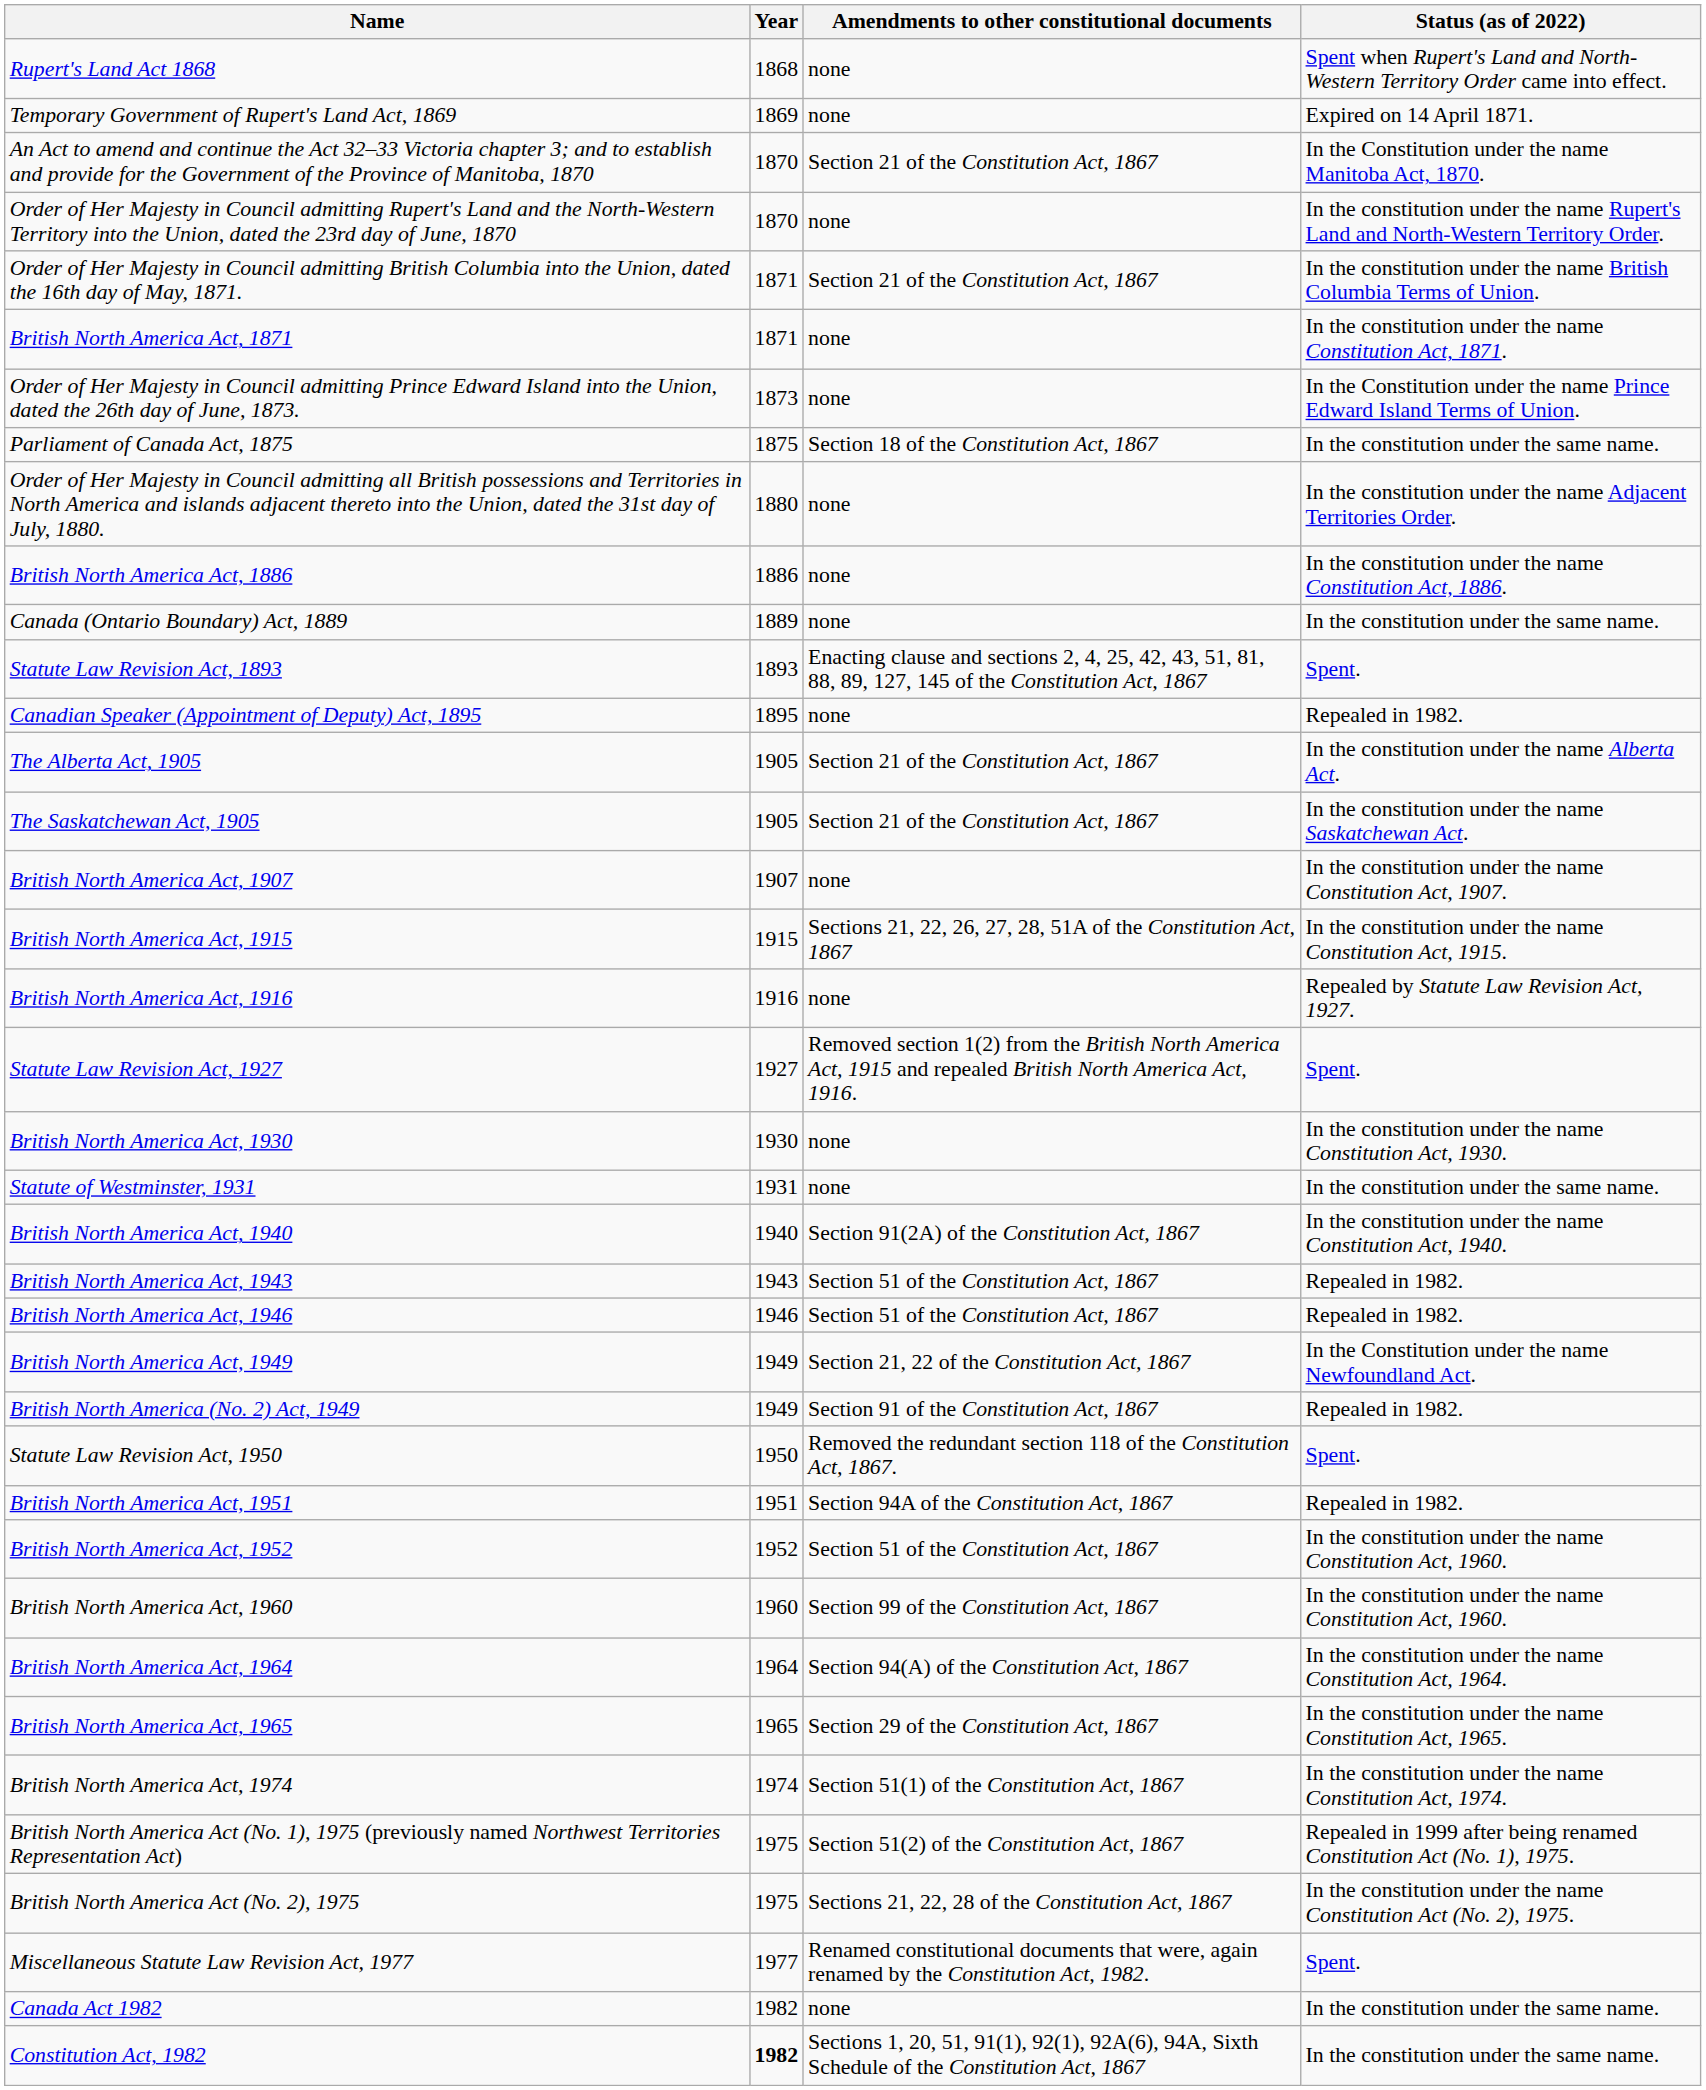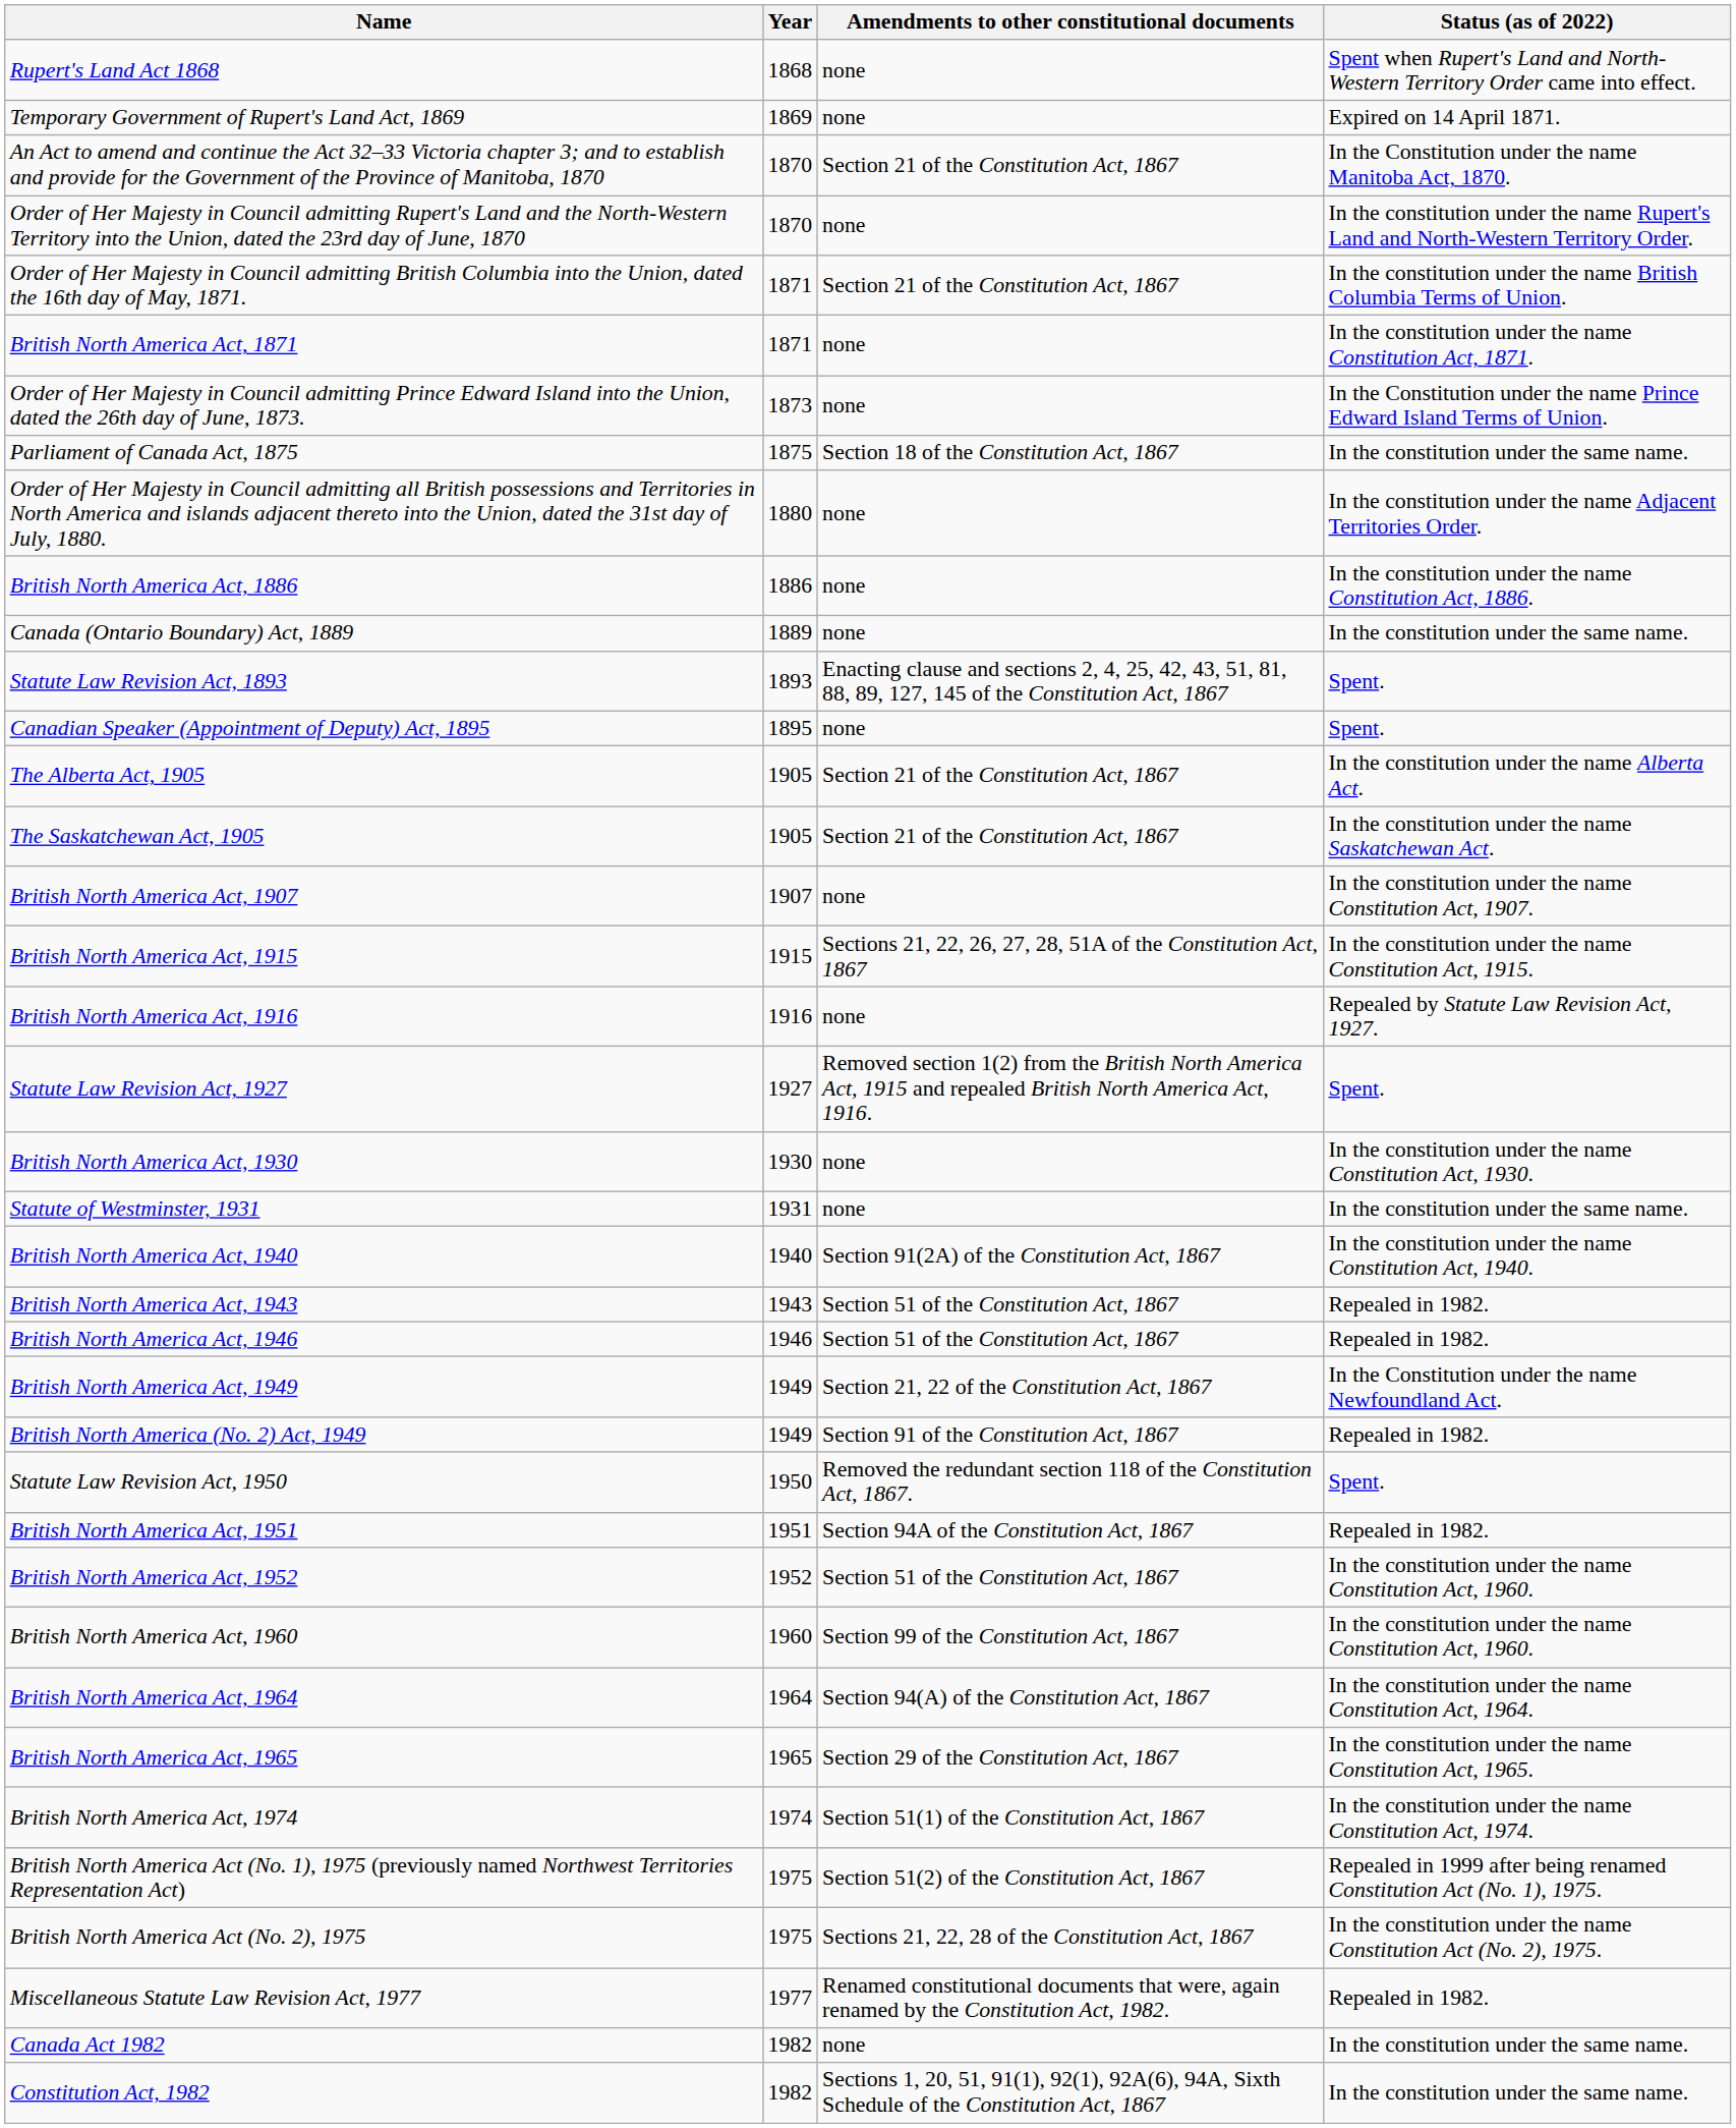 <table class="wikitable" border="1">
 <tr>
 <th>Name</th>
 <th>Year</th>
 <th>Amendments to other constitutional documents</th>
 <th>Status (as of 2022)</th>
 </tr>
 <tr>
 <td><em><a href='#'>Rupert's Land Act 1868</a></em></td>
 <td>1868</td>
 <td>none</td>
 <td><a href='#'>Spent</a> when <em>Rupert's Land and North-Western Territory Order</em> came into effect.</td>
 </tr>
 <tr>
 <td><em>Temporary Government of Rupert's Land Act, 1869</em></td>
 <td>1869</td>
 <td>none</td>
 <td>Expired on 14 April 1871.</td>
 </tr>
 <tr>
 <td><em>An Act to amend and continue the Act 32–33 Victoria chapter 3; and to establish and provide for the Government of the Province of Manitoba, 1870</em></td>
 <td>1870</td>
 <td>Section 21 of the <em>Constitution Act, 1867</em></td>
 <td>In the Constitution under the name <a href='#'>Manitoba Act, 1870</a>.</td>
 </tr>
 <tr>
 <td><em>Order of Her Majesty in Council admitting Rupert's Land and the North-Western Territory into the Union, dated the 23rd day of June, 1870</em></td>
 <td>1870</td>
 <td>none</td>
 <td>In the constitution under the name <a href='#'>Rupert's Land and North-Western Territory Order</a>.</td>
 </tr>
 <tr>
 <td><em>Order of Her Majesty in Council admitting British Columbia into the Union, dated the 16th day of May, 1871.</em></td>
 <td>1871</td>
 <td>Section 21 of the <em>Constitution Act, 1867</em></td>
 <td>In the constitution under the name <a href='#'>British Columbia Terms of Union</a>.</td>
 </tr>
 <tr>
 <td><em><a href='#'>British North America Act, 1871</a></em></td>
 <td>1871</td>
 <td>none</td>
 <td>In the constitution under the name <em><a href='#'>Constitution Act, 1871</a></em>.</td>
 </tr>
 <tr>
 <td><em>Order of Her Majesty in Council admitting Prince Edward Island into the Union, dated the 26th day of June, 1873.</em></td>
 <td>1873</td>
 <td>none</td>
 <td>In the Constitution under the name <a href='#'>Prince Edward Island Terms of Union</a>.</td>
 </tr>
 <tr>
 <td><em>Parliament of Canada Act, 1875</em></td>
 <td>1875</td>
 <td>Section 18 of the <em>Constitution Act, 1867</em></td>
 <td>In the constitution under the same name.</td>
 </tr>
 <tr>
 <td><em>Order of Her Majesty in Council admitting all British possessions and Territories in North America and islands adjacent thereto into the Union, dated the 31st day of July, 1880.</em></td>
 <td>1880</td>
 <td>none</td>
 <td>In the constitution under the name <a href='#'>Adjacent Territories Order</a>.</td>
 </tr>
 <tr>
 <td><em><a href='#'>British North America Act, 1886</a></em></td>
 <td>1886</td>
 <td>none</td>
 <td>In the constitution under the name <em><a href='#'>Constitution Act, 1886</a></em>.</td>
 </tr>
 <tr>
 <td><em>Canada (Ontario Boundary) Act, 1889</em></td>
 <td>1889</td>
 <td>none</td>
 <td>In the constitution under the same name.</td>
 </tr>
 <tr>
 <td><em><a href='#'>Statute Law Revision Act, 1893</a></em></td>
 <td>1893</td>
 <td>Enacting clause and sections 2, 4, 25, 42, 43, 51, 81, 88, 89, 127, 145 of the <em>Constitution Act, 1867</em></td>
 <td><a href='#'>Spent</a>.</td>
 </tr>
 <tr>
 <td><em><a href='#'>Canadian Speaker (Appointment of Deputy) Act, 1895</a></em></td>
 <td>1895</td>
 <td>none</td>
-<td>Repealed in 1982.</td>
+<td><a href='#'>Spent</a>.</td>
 </tr>
 <tr>
 <td><em><a href='#'>The Alberta Act, 1905</a></em></td>
 <td>1905</td>
 <td>Section 21 of the <em>Constitution Act, 1867</em></td>
 <td>In the constitution under the name <em><a href='#'>Alberta Act</a></em>.</td>
 </tr>
 <tr>
 <td><em><a href='#'>The Saskatchewan Act, 1905</a></em></td>
 <td>1905</td>
 <td>Section 21 of the <em>Constitution Act, 1867</em></td>
 <td>In the constitution under the name <em><a href='#'>Saskatchewan Act</a></em>.</td>
 </tr>
 <tr>
 <td><em><a href='#'>British North America Act, 1907</a></em></td>
 <td>1907</td>
 <td>none</td>
 <td>In the constitution under the name <em>Constitution Act, 1907</em>.</td>
 </tr>
 <tr>
 <td><em><a href='#'>British North America Act, 1915</a></em></td>
 <td>1915</td>
 <td>Sections 21, 22, 26, 27, 28, 51A of the <em>Constitution Act, 1867</em></td>
 <td>In the constitution under the name <em>Constitution Act, 1915</em>.</td>
 </tr>
 <tr>
 <td><em><a href='#'>British North America Act, 1916</a></em></td>
 <td>1916</td>
 <td>none</td>
 <td>Repealed by <em>Statute Law Revision Act, 1927</em>.</td>
 </tr>
 <tr>
 <td><em><a href='#'>Statute Law Revision Act, 1927</a></em></td>
 <td>1927</td>
 <td>Removed section 1(2) from the <em>British North America Act, 1915</em> and repealed <em>British North America Act, 1916</em>.</td>
 <td><a href='#'>Spent</a>.</td>
 </tr>
 <tr>
 <td><em><a href='#'>British North America Act, 1930</a></em></td>
 <td>1930</td>
 <td>none</td>
 <td>In the constitution under the name <em>Constitution Act, 1930</em>.</td>
 </tr>
 <tr>
 <td><em><a href='#'>Statute of Westminster, 1931</a></em></td>
 <td>1931</td>
 <td>none</td>
 <td>In the constitution under the same name.</td>
 </tr>
 <tr>
 <td><em><a href='#'>British North America Act, 1940</a></em></td>
 <td>1940</td>
 <td>Section 91(2A) of the <em>Constitution Act, 1867</em></td>
 <td>In the constitution under the name <em>Constitution Act, 1940</em>.</td>
 </tr>
 <tr>
 <td><em><a href='#'>British North America Act, 1943</a></em></td>
 <td>1943</td>
 <td>Section 51 of the <em>Constitution Act, 1867</em></td>
 <td>Repealed in 1982.</td>
 </tr>
 <tr>
 <td><em><a href='#'>British North America Act, 1946</a></em></td>
 <td>1946</td>
 <td>Section 51 of the <em>Constitution Act, 1867</em></td>
 <td>Repealed in 1982.</td>
 </tr>
 <tr>
 <td><em><a href='#'>British North America Act, 1949</a></em></td>
 <td>1949</td>
 <td>Section 21, 22 of the <em>Constitution Act, 1867</em></td>
 <td>In the Constitution under the name <a href='#'>Newfoundland Act</a>.</td>
 </tr>
 <tr>
 <td><em><a href='#'>British North America (No. 2) Act, 1949</a></em></td>
 <td>1949</td>
 <td>Section 91 of the <em>Constitution Act, 1867</em></td>
 <td>Repealed in 1982.</td>
 </tr>
 <tr>
 <td><em>Statute Law Revision Act, 1950</em></td>
 <td>1950</td>
 <td>Removed the redundant section 118 of the <em>Constitution Act, 1867</em>.</td>
 <td><a href='#'>Spent</a>.</td>
 </tr>
 <tr>
 <td><em><a href='#'>British North America Act, 1951</a></em></td>
 <td>1951</td>
 <td>Section 94A of the <em>Constitution Act, 1867</em></td>
 <td>Repealed in 1982.</td>
 </tr>
 <tr>
 <td><em><a href='#'>British North America Act, 1952</a></em></td>
 <td>1952</td>
 <td>Section 51 of the <em>Constitution Act, 1867</em></td>
 <td>In the constitution under the name <em>Constitution Act, 1960</em>.</td>
 </tr>
 <tr>
 <td><em>British North America Act, 1960</em></td>
 <td>1960</td>
 <td>Section 99 of the <em>Constitution Act, 1867</em></td>
 <td>In the constitution under the name <em>Constitution Act, 1960</em>.</td>
 </tr>
 <tr>
 <td><em><a href='#'>British North America Act, 1964</a></em></td>
 <td>1964</td>
 <td>Section 94(A) of the <em>Constitution Act, 1867</em></td>
 <td>In the constitution under the name <em>Constitution Act, 1964</em>.</td>
 </tr>
 <tr>
 <td><em><a href='#'>British North America Act, 1965</a></em></td>
 <td>1965</td>
 <td>Section 29 of the <em>Constitution Act, 1867</em></td>
 <td>In the constitution under the name <em>Constitution Act, 1965</em>.</td>
 </tr>
 <tr>
 <td><em>British North America Act, 1974</em></td>
 <td>1974</td>
 <td>Section 51(1) of the <em>Constitution Act, 1867</em></td>
 <td>In the constitution under the name <em>Constitution Act, 1974</em>.</td>
 </tr>
 <tr>
 <td><em>British North America Act (No. 1), 1975</em> (previously named <em>Northwest Territories Representation Act</em>)</td>
 <td>1975</td>
 <td>Section 51(2) of the <em>Constitution Act, 1867</em></td>
 <td>Repealed in 1999 after being renamed <em>Constitution Act (No. 1), 1975</em>.</td>
 </tr>
 <tr>
 <td><em>British North America Act (No. 2), 1975</em></td>
 <td>1975</td>
 <td>Sections 21, 22, 28 of the <em>Constitution Act, 1867</em></td>
 <td>In the constitution under the name <em>Constitution Act (No. 2), 1975</em>.</td>
 </tr>
 <tr>
 <td><em>Miscellaneous Statute Law Revision Act, 1977</em></td>
 <td>1977</td>
 <td>Renamed constitutional documents that were, again renamed by the <em>Constitution Act, 1982</em>.</td>
-<td><a href='#'>Spent</a>.</td>
+<td>Repealed in 1982.</td>
 </tr>
 <tr>
 <td><em><a href='#'>Canada Act 1982</a></em></td>
 <td>1982</td>
 <td>none</td>
 <td>In the constitution under the same name.</td>
 </tr>
 <tr>
 <td><em><a href='#'>Constitution Act, 1982</a></em></td>
-<td><strong>1982</strong></td>
+<td>1982</td>
 <td>Sections 1, 20, 51, 91(1), 92(1), 92A(6), 94A, Sixth Schedule of the <em>Constitution Act, 1867</em></td>
 <td>In the constitution under the same name.</td>
 </tr>
 </table>
